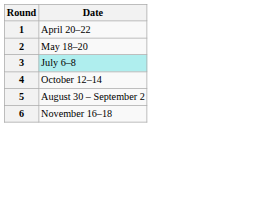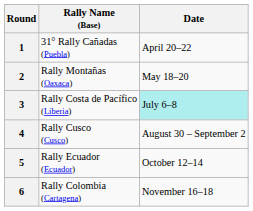 <table class="wikitable" style="font-size: 85%;">
 <tr>
 <th>Round</th>
+<th>Rally Name<br><small>(Base)</small></th>
 <th>Date</th>
 </tr>
 <tr>
 <th>1</th>
+<td> 31° Rally Cañadas <br><small>(<a href='#'>Puebla</a>)</small></td>
 <td>April 20–22</td>
 </tr>
 <tr>
 <th>2</th>
+<td> Rally Montañas <br><small>(<a href='#'>Oaxaca</a>)</small></td>
 <td>May 18–20</td>
 </tr>
 <tr>
 <th>3</th>
+<td> Rally Costa de Pacífico<br><small>(<a href='#'>Liberia</a>)</small></td>
 <td style="background: paleturquoise;">July 6–8</td>
 </tr>
 <tr>
 <th>4</th>
+<td> Rally Cusco<br><small>(<a href='#'>Cusco</a>)</small></td>
+<td>August 30 – September 2</td>
+</tr>
+<tr>
+<th>5</th>
+<td> Rally Ecuador<br><small>(<a href='#'>Ecuador</a>)</small></td>
 <td>October 12–14</td>
 </tr>
 <tr>
-<th>5</th>
-<td>August 30 – September 2</td>
-</tr>
-<tr>
 <th>6</th>
+<td> Rally Colombia<br><small>(<a href='#'>Cartagena</a>)</small></td>
 <td>November 16–18</td>
 </tr>
 </table>
